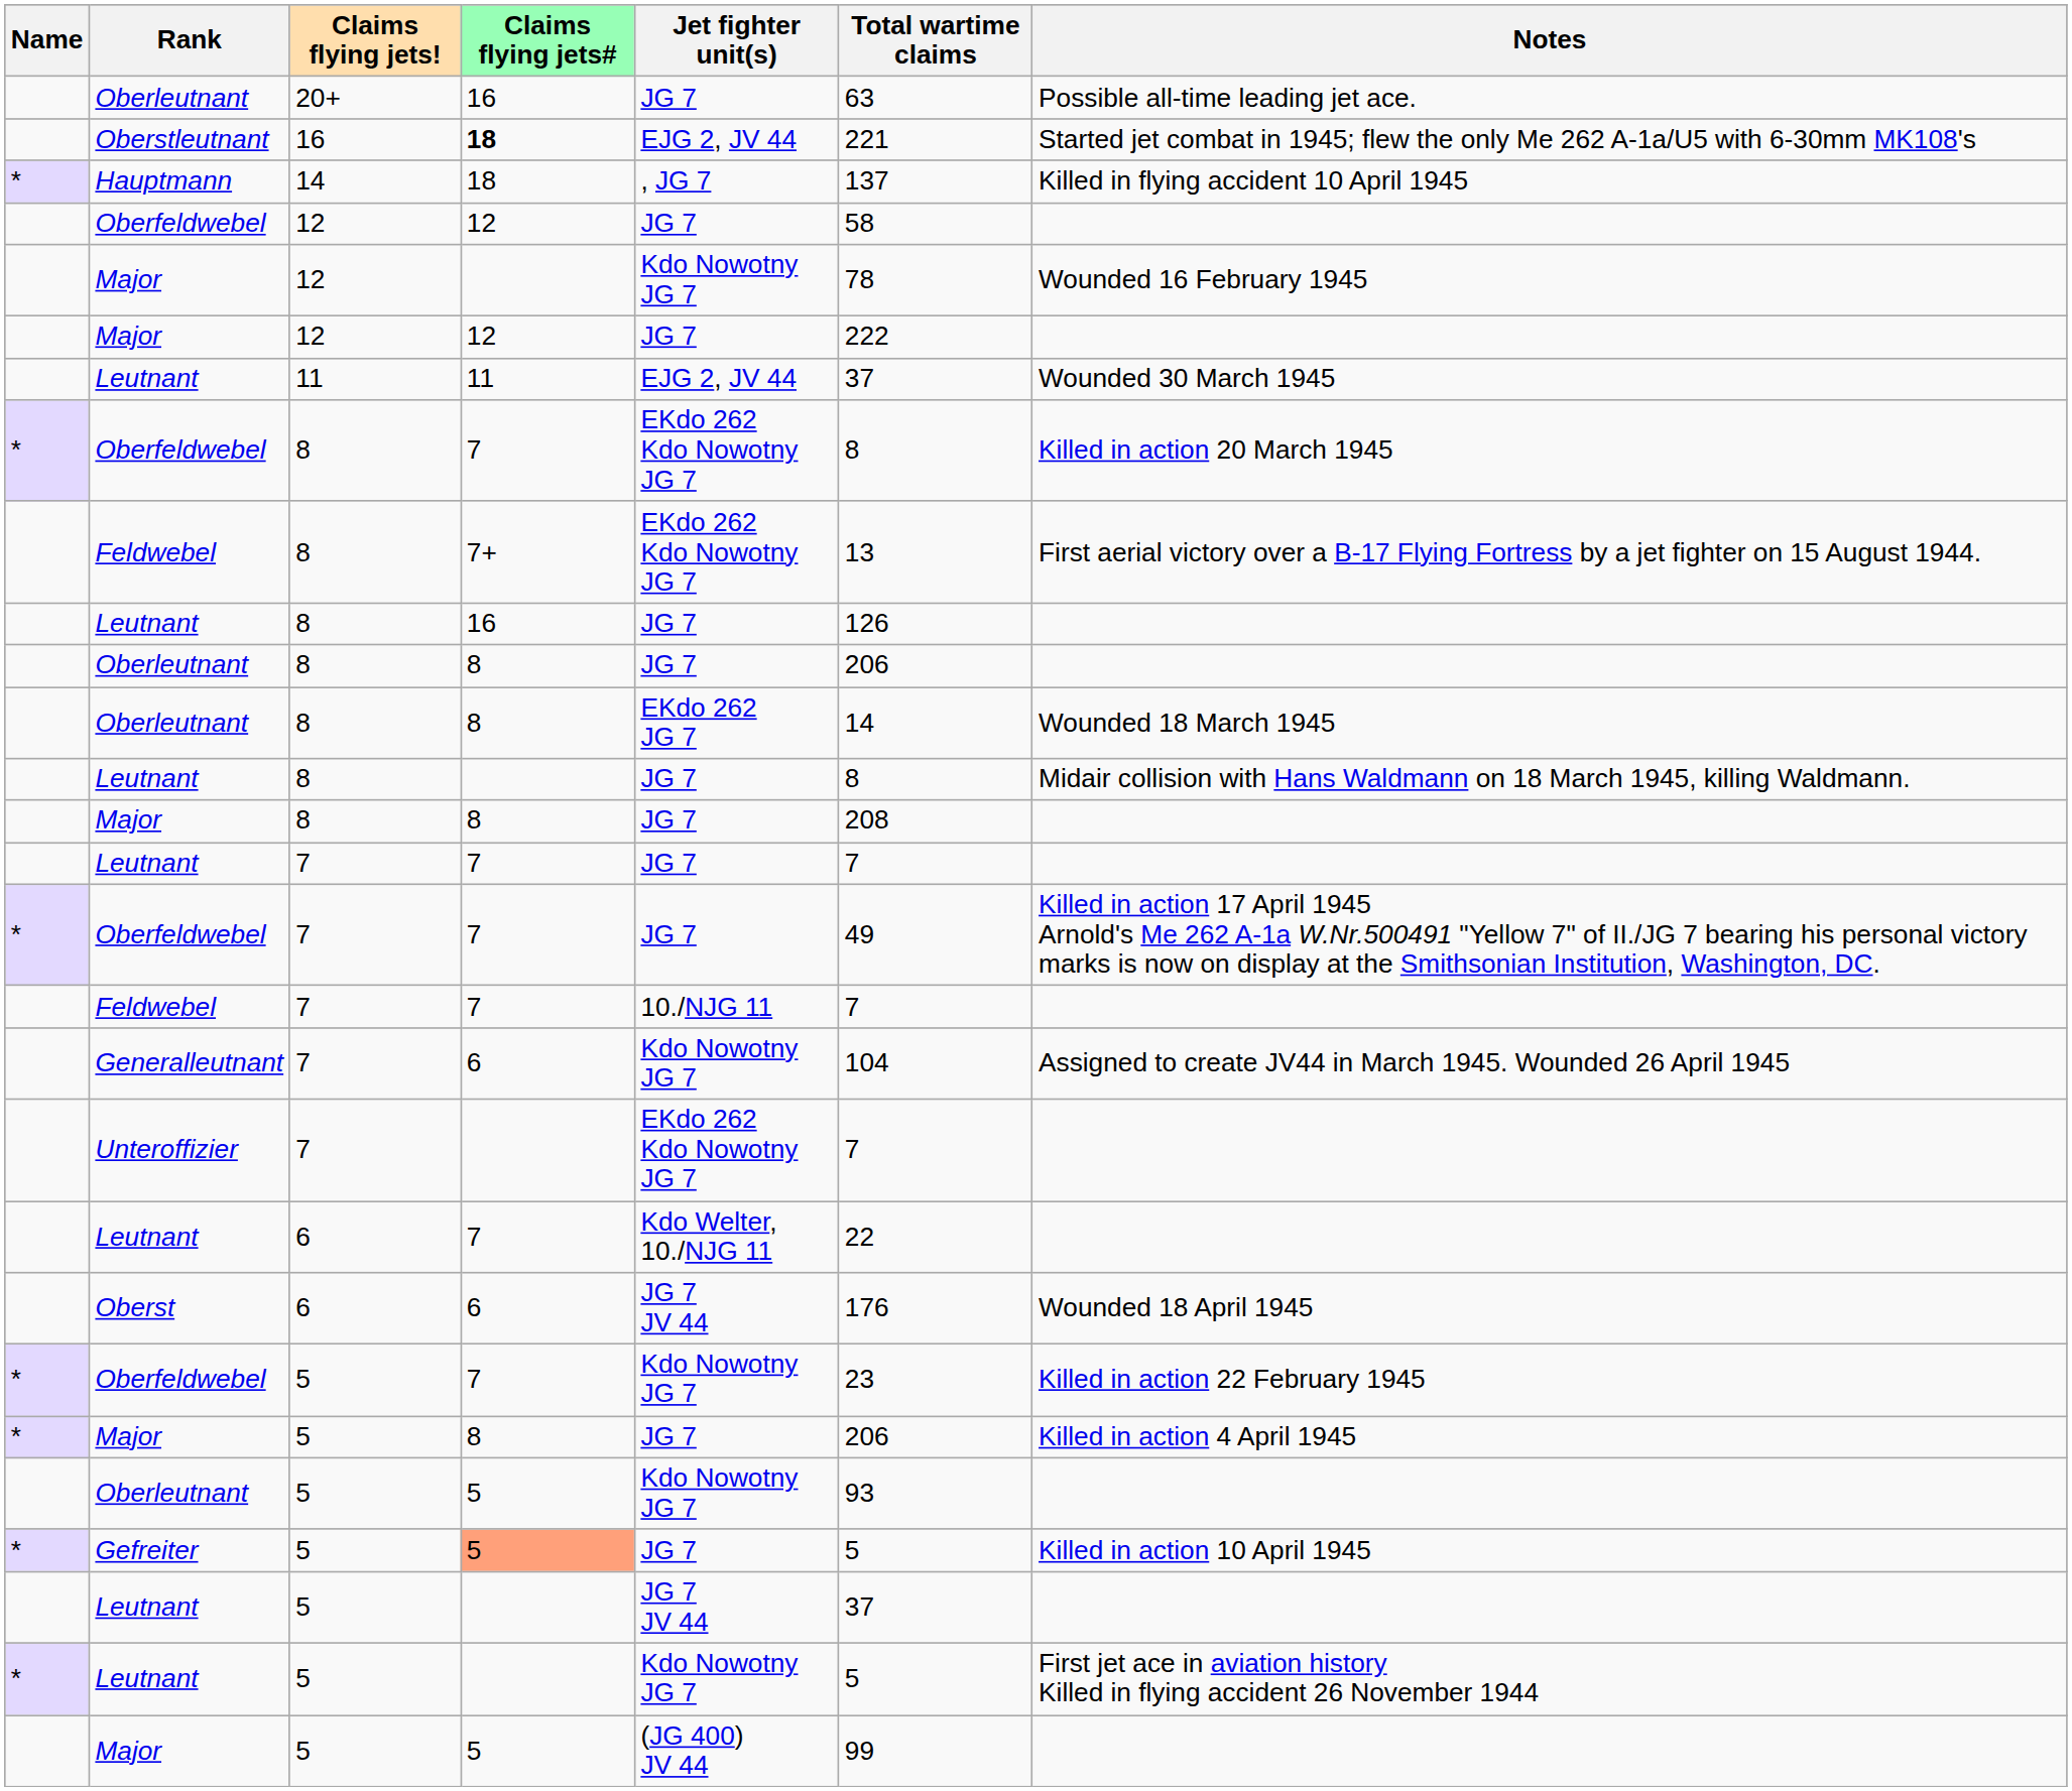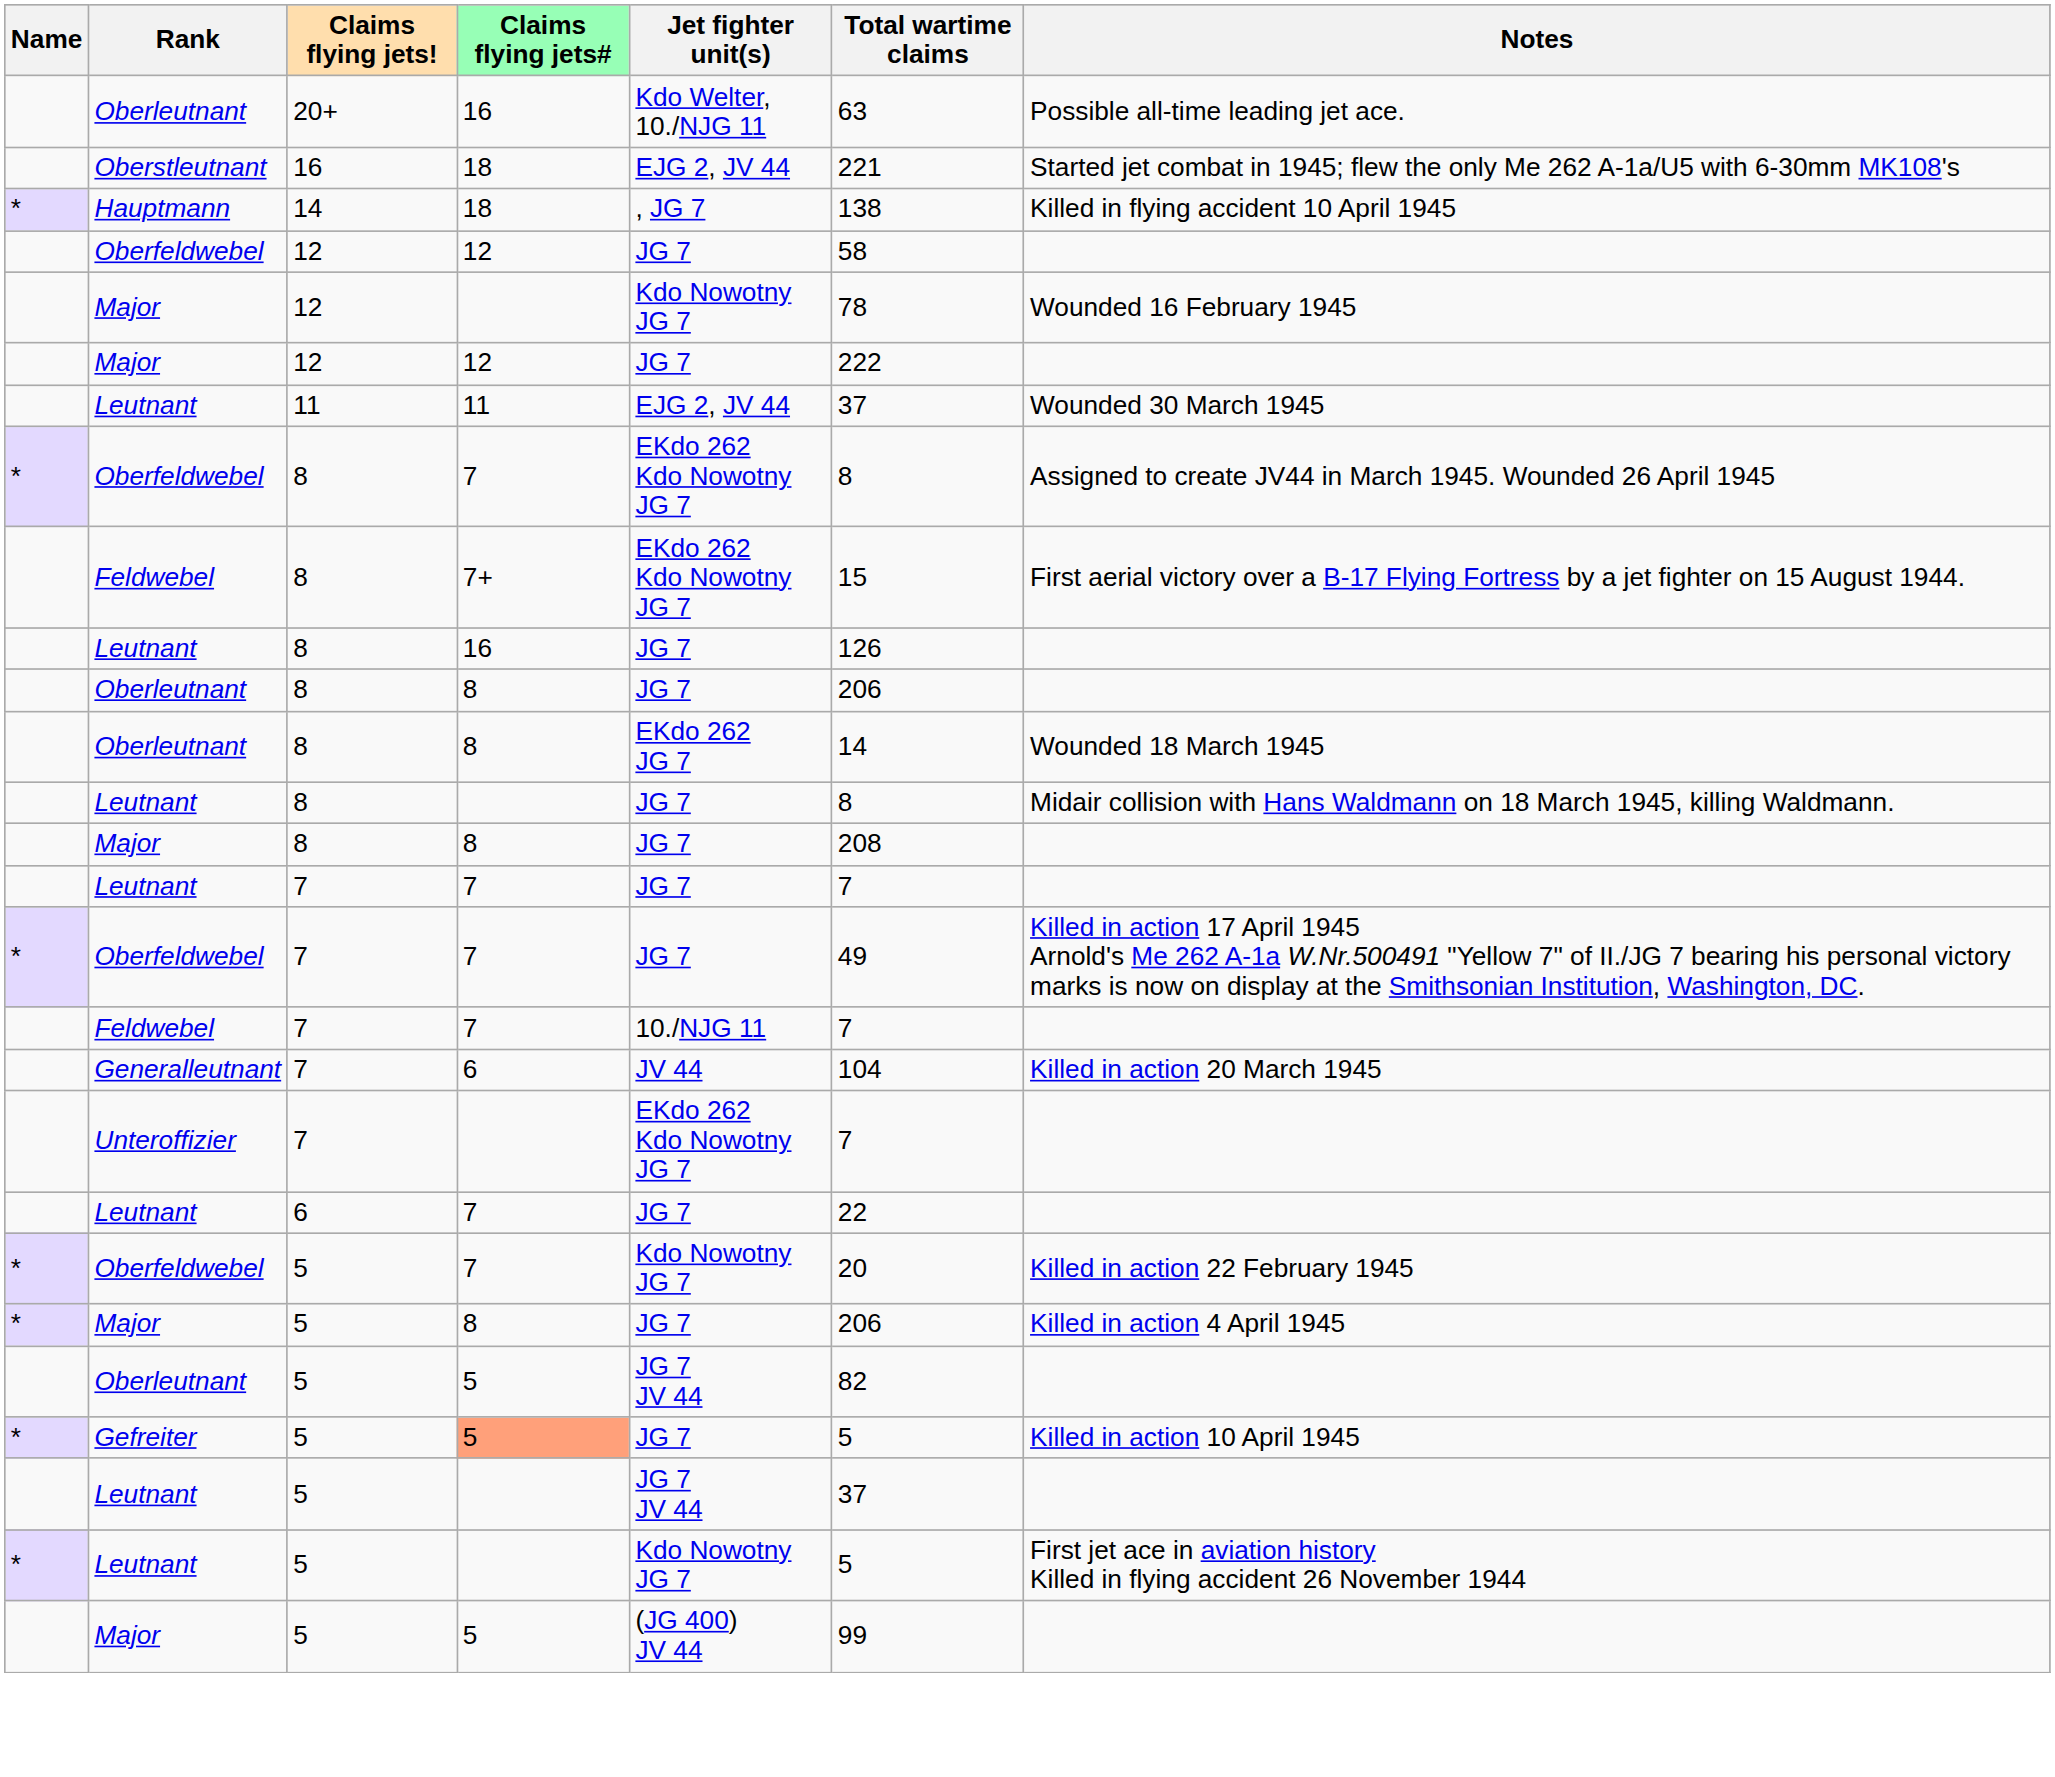 <table class="wikitable sortable sticky-header">
 <tr>
 <th scope="col">Name</th>
 <th scope="col">Rank</th>
 <th scope="col" style="background:#ffdead">Claims flying jets!</th>
 <th scope="col" style="background:#97ffb6">Claims flying jets#</th>
 <th scope="col">Jet fighter unit(s)</th>
 <th scope="col">Total wartime claims</th>
 <th scope="col"  class="unsortable">Notes</th>
 </tr>
 <tr>
 <td></td>
 <td><em><a href='#'>Oberleutnant</a></em></td>
 <td>20+</td>
 <td>16</td>
-<td><a href='#'>JG 7</a></td>
+<td><a href='#'>Kdo Welter</a>, 10./<a href='#'>NJG 11</a></td>
 <td>63</td>
 <td>Possible all-time leading jet ace.</td>
 </tr>
 <tr>
 <td></td>
 <td><em><a href='#'>Oberstleutnant</a></em></td>
 <td>16</td>
-<td><strong>18</strong></td>
+<td>18</td>
 <td><a href='#'>EJG 2</a>, <a href='#'>JV 44</a></td>
 <td>221</td>
 <td>Started jet combat in 1945; flew the only Me 262 A-1a/U5 with 6-30mm <a href='#'>MK108</a>'s</td>
 </tr>
 <tr>
 <td style="background:#e3d9ff;">*</td>
 <td><em><a href='#'>Hauptmann</a></em></td>
 <td>14</td>
 <td>18</td>
 <td>, <a href='#'>JG 7</a></td>
-<td>137</td>
+<td>138</td>
 <td>Killed in flying accident 10 April 1945</td>
 </tr>
 <tr>
 <td></td>
 <td><em><a href='#'>Oberfeldwebel</a></em></td>
 <td>12</td>
 <td>12</td>
 <td><a href='#'>JG 7</a></td>
 <td>58</td>
 <td></td>
 </tr>
 <tr>
 <td></td>
 <td><em><a href='#'>Major</a></em></td>
 <td>12</td>
 <td></td>
 <td><a href='#'>Kdo Nowotny</a><br><a href='#'>JG 7</a></td>
 <td>78</td>
 <td>Wounded 16 February 1945</td>
 </tr>
 <tr>
 <td></td>
 <td><em><a href='#'>Major</a></em></td>
 <td>12</td>
 <td>12</td>
 <td><a href='#'>JG 7</a></td>
 <td>222</td>
 <td></td>
 </tr>
 <tr>
 <td></td>
 <td><em><a href='#'>Leutnant</a></em></td>
 <td>11</td>
 <td>11</td>
 <td><a href='#'>EJG 2</a>, <a href='#'>JV 44</a></td>
 <td>37</td>
 <td>Wounded 30 March 1945</td>
 </tr>
 <tr>
 <td style="background:#e3d9ff;">*</td>
 <td><em><a href='#'>Oberfeldwebel</a></em></td>
 <td>8</td>
 <td>7</td>
 <td><a href='#'>EKdo 262</a><br><a href='#'>Kdo Nowotny</a><br><a href='#'>JG 7</a></td>
 <td>8</td>
-<td><a href='#'>Killed in action</a> 20 March 1945</td>
+<td>Assigned to create JV44 in March 1945. Wounded 26 April 1945</td>
 </tr>
 <tr>
 <td></td>
 <td><em><a href='#'>Feldwebel</a></em></td>
 <td>8</td>
 <td>7+</td>
 <td><a href='#'>EKdo 262</a><br><a href='#'>Kdo Nowotny</a><br><a href='#'>JG 7</a></td>
-<td>13</td>
+<td>15</td>
 <td>First aerial victory over a <a href='#'>B-17 Flying Fortress</a> by a jet fighter on 15 August 1944.</td>
 </tr>
 <tr>
 <td></td>
 <td><em><a href='#'>Leutnant</a></em></td>
 <td>8</td>
 <td>16</td>
 <td><a href='#'>JG 7</a></td>
 <td>126</td>
 <td></td>
 </tr>
 <tr>
 <td></td>
 <td><em><a href='#'>Oberleutnant</a></em></td>
 <td>8</td>
 <td>8</td>
 <td><a href='#'>JG 7</a></td>
 <td>206</td>
 <td></td>
 </tr>
 <tr>
 <td></td>
 <td><em><a href='#'>Oberleutnant</a></em></td>
 <td>8</td>
 <td>8</td>
 <td><a href='#'>EKdo 262</a><br><a href='#'>JG 7</a></td>
 <td>14</td>
 <td>Wounded 18 March 1945</td>
 </tr>
 <tr>
 <td></td>
 <td><em><a href='#'>Leutnant</a></em></td>
 <td>8</td>
 <td></td>
 <td><a href='#'>JG 7</a></td>
 <td>8</td>
 <td>Midair collision with <a href='#'>Hans Waldmann</a> on 18 March 1945, killing Waldmann.</td>
 </tr>
 <tr>
 <td></td>
 <td><em><a href='#'>Major</a></em></td>
 <td>8</td>
 <td>8</td>
 <td><a href='#'>JG 7</a></td>
 <td>208</td>
 <td></td>
 </tr>
 <tr>
 <td></td>
 <td><em><a href='#'>Leutnant</a></em></td>
 <td>7</td>
 <td>7</td>
 <td><a href='#'>JG 7</a></td>
 <td>7</td>
 <td></td>
 </tr>
 <tr>
 <td style="background:#e3d9ff;">*</td>
 <td><em><a href='#'>Oberfeldwebel</a></em></td>
 <td>7</td>
 <td>7</td>
 <td><a href='#'>JG 7</a></td>
 <td>49</td>
 <td><a href='#'>Killed in action</a> 17 April 1945<br>Arnold's <a href='#'>Me 262 A-1a</a> <em>W.Nr.500491</em> "Yellow 7" of II./JG 7 bearing his personal victory marks is now on display at the <a href='#'>Smithsonian Institution</a>, <a href='#'>Washington, DC</a>.</td>
 </tr>
 <tr>
 <td></td>
 <td><em><a href='#'>Feldwebel</a></em></td>
 <td>7</td>
 <td>7</td>
 <td>10./<a href='#'>NJG 11</a></td>
 <td>7</td>
 <td></td>
 </tr>
 <tr>
 <td></td>
 <td><em><a href='#'>Generalleutnant</a></em></td>
 <td>7</td>
 <td>6</td>
-<td><a href='#'>Kdo Nowotny</a><br><a href='#'>JG 7</a></td>
+<td><a href='#'>JV 44</a></td>
 <td>104</td>
-<td>Assigned to create JV44 in March 1945. Wounded 26 April 1945</td>
+<td><a href='#'>Killed in action</a> 20 March 1945</td>
 </tr>
 <tr>
 <td></td>
 <td><em><a href='#'>Unteroffizier</a></em></td>
 <td>7</td>
 <td></td>
 <td><a href='#'>EKdo 262</a><br><a href='#'>Kdo Nowotny</a><br><a href='#'>JG 7</a></td>
 <td>7</td>
 <td></td>
 </tr>
 <tr>
 <td></td>
 <td><em><a href='#'>Leutnant</a></em></td>
 <td>6</td>
 <td>7</td>
-<td><a href='#'>Kdo Welter</a>, 10./<a href='#'>NJG 11</a></td>
+<td><a href='#'>JG 7</a></td>
 <td>22</td>
 <td></td>
-</tr>
-<tr>
-<td></td>
-<td><em><a href='#'>Oberst</a></em></td>
-<td>6</td>
-<td>6</td>
-<td><a href='#'>JG 7</a><br><a href='#'>JV 44</a></td>
-<td>176</td>
-<td>Wounded 18 April 1945</td>
 </tr>
 <tr>
 <td style="background:#e3d9ff;">*</td>
 <td><em><a href='#'>Oberfeldwebel</a></em></td>
 <td>5</td>
 <td>7</td>
 <td><a href='#'>Kdo Nowotny</a><br><a href='#'>JG 7</a></td>
-<td>23</td>
+<td>20</td>
 <td><a href='#'>Killed in action</a> 22 February 1945</td>
 </tr>
 <tr>
 <td style="background:#e3d9ff;">*</td>
 <td><em><a href='#'>Major</a></em></td>
 <td>5</td>
 <td>8</td>
 <td><a href='#'>JG 7</a></td>
 <td>206</td>
 <td><a href='#'>Killed in action</a> 4 April 1945</td>
 </tr>
 <tr>
 <td></td>
 <td><em><a href='#'>Oberleutnant</a></em></td>
 <td>5</td>
 <td>5</td>
-<td><a href='#'>Kdo Nowotny</a><br><a href='#'>JG 7</a></td>
-<td>93</td>
+<td><a href='#'>JG 7</a><br><a href='#'>JV 44</a></td>
+<td>82</td>
 <td></td>
 </tr>
 <tr>
 <td style="background:#e3d9ff;">*</td>
 <td><em><a href='#'>Gefreiter</a></em></td>
 <td>5</td>
 <td style="background: lightsalmon;">5</td>
 <td><a href='#'>JG 7</a></td>
 <td>5</td>
 <td><a href='#'>Killed in action</a> 10 April 1945</td>
 </tr>
 <tr>
 <td></td>
 <td><em><a href='#'>Leutnant</a></em></td>
 <td>5</td>
 <td></td>
 <td><a href='#'>JG 7</a><br><a href='#'>JV 44</a></td>
 <td>37</td>
 <td></td>
 </tr>
 <tr>
 <td style="background:#e3d9ff;">*</td>
 <td><em><a href='#'>Leutnant</a></em></td>
 <td>5</td>
 <td></td>
 <td><a href='#'>Kdo Nowotny</a><br><a href='#'>JG 7</a></td>
 <td>5</td>
 <td>First jet ace in <a href='#'>aviation history</a><br>Killed in flying accident 26 November 1944</td>
 </tr>
 <tr>
 <td></td>
 <td><em><a href='#'>Major</a></em></td>
 <td>5</td>
 <td>5</td>
 <td>(<a href='#'>JG 400</a>)<br><a href='#'>JV 44</a></td>
 <td>99</td>
 <td></td>
 </tr>
 </table>
